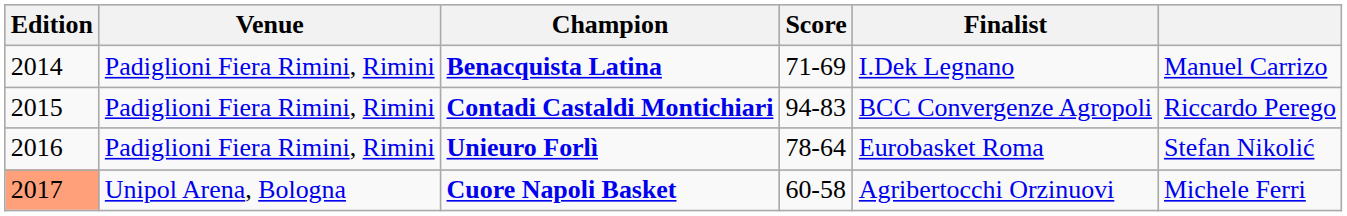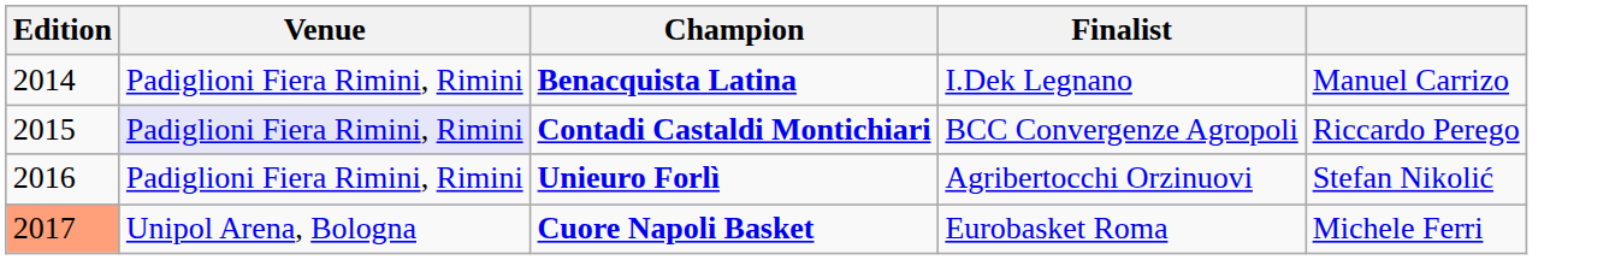 <table class="wikitable">
 <tr>
 <th><strong>Edition</strong></th>
 <th><strong>Venue</strong></th>
 <th><strong>Champion</strong></th>
-<th><strong>Score</strong></th>
 <th><strong>Finalist</strong></th>
 <th><strong></strong></th>
 </tr>
 <tr>
 <td>2014</td>
 <td><a href='#'>Padiglioni Fiera Rimini</a>, <a href='#'>Rimini</a></td>
 <td><strong><a href='#'>Benacquista Latina</a></strong></td>
-<td>71-69</td>
 <td><a href='#'>I.Dek Legnano</a></td>
 <td> <a href='#'>Manuel Carrizo</a></td>
 </tr>
 <tr>
 <td>2015</td>
-<td><a href='#'>Padiglioni Fiera Rimini</a>, <a href='#'>Rimini</a></td>
+<td style="background: lavender;"><a href='#'>Padiglioni Fiera Rimini</a>, <a href='#'>Rimini</a></td>
 <td><strong><a href='#'>Contadi Castaldi Montichiari</a></strong></td>
-<td>94-83</td>
 <td><a href='#'>BCC Convergenze Agropoli</a></td>
 <td> <a href='#'>Riccardo Perego</a></td>
 </tr>
 <tr>
 <td>2016</td>
 <td><a href='#'>Padiglioni Fiera Rimini</a>, <a href='#'>Rimini</a></td>
 <td><strong><a href='#'>Unieuro Forlì</a></strong></td>
-<td>78-64</td>
-<td><a href='#'>Eurobasket Roma</a></td>
+<td><a href='#'>Agribertocchi Orzinuovi</a></td>
 <td> <a href='#'>Stefan Nikolić</a></td>
 </tr>
 <tr>
 <td style="background: lightsalmon;">2017</td>
 <td><a href='#'>Unipol Arena</a>, <a href='#'>Bologna</a></td>
 <td><strong><a href='#'>Cuore Napoli Basket</a></strong></td>
-<td>60-58</td>
-<td><a href='#'>Agribertocchi Orzinuovi</a></td>
+<td><a href='#'>Eurobasket Roma</a></td>
 <td> <a href='#'>Michele Ferri</a></td>
 </tr>
 </table>
